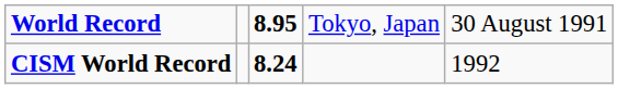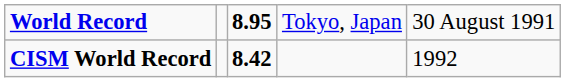 <table class="wikitable">
 <tr>
 <td><strong><a href='#'>World Record</a></strong></td>
 <td></td>
 <td><strong>8.95</strong></td>
 <td><a href='#'>Tokyo</a>, <a href='#'>Japan</a></td>
 <td>30 August 1991</td>
 </tr>
 <tr>
 <td><strong><a href='#'>CISM</a> World Record</strong></td>
 <td></td>
-<td><strong>8.24</strong></td>
+<td><strong>8.42</strong></td>
 <td></td>
 <td>1992</td>
 </tr>
 </table>
